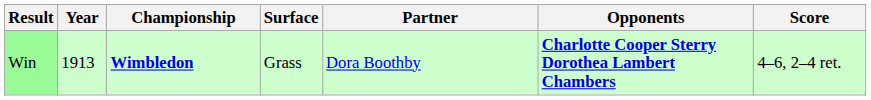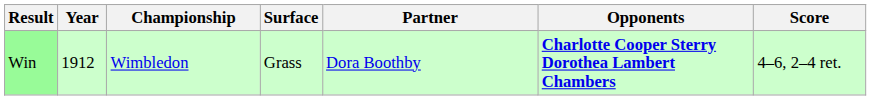 <table class="sortable wikitable">
 <tr>
 <th style="width:40px">Result</th>
 <th style="width:40px">Year</th>
 <th style="width:140px">Championship</th>
 <th style="width:50px">Surface</th>
 <th style="width:200px">Partner</th>
 <th style="width:200px">Opponents</th>
 <th style="width:100px"  class="unsortable">Score</th>
 </tr>
 <tr style="background:#ccffcc">
 <td style="background:#98FB98">Win</td>
-<td>1913</td>
-<td><strong><a href='#'>Wimbledon</a></strong></td>
+<td>1912</td>
+<td><a href='#'>Wimbledon</a></td>
 <td>Grass</td>
 <td> <a href='#'>Dora Boothby</a></td>
 <td><strong> <a href='#'>Charlotte Cooper Sterry</a><br>  <a href='#'>Dorothea Lambert Chambers</a></strong></td>
 <td>4–6, 2–4 ret.</td>
 </tr>
 </table>
